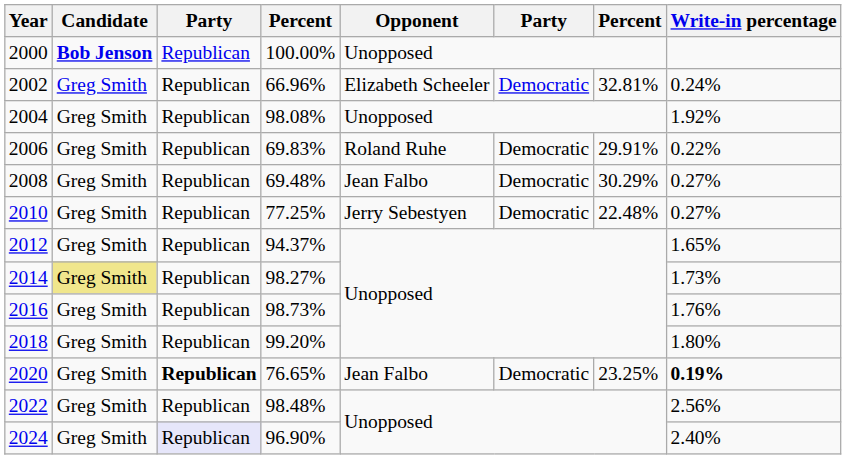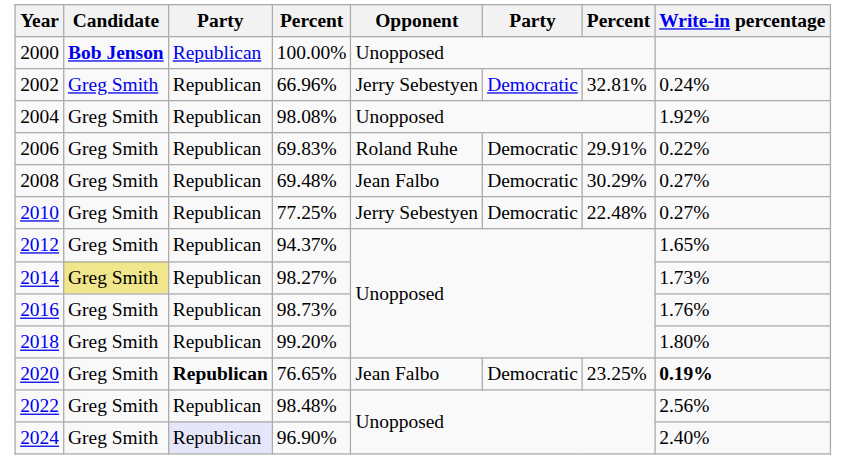 <table class="wikitable sortable" style="margin:0.5em auto; font-size:95%;">
 <tr>
 <th>Year</th>
 <th>Candidate</th>
 <th>Party</th>
 <th>Percent</th>
 <th>Opponent</th>
 <th>Party</th>
 <th>Percent</th>
 <th><a href='#'>Write-in</a> percentage</th>
 </tr>
 <tr>
 <td>2000</td>
 <td><strong><a href='#'>Bob Jenson</a></strong></td>
 <td><a href='#'>Republican</a></td>
 <td>100.00%</td>
 <td colspan="3">Unopposed</td>
 </tr>
 <tr>
 <td>2002</td>
 <td><a href='#'>Greg Smith</a></td>
 <td>Republican</td>
 <td>66.96%</td>
-<td>Elizabeth Scheeler</td>
+<td>Jerry Sebestyen</td>
 <td><a href='#'>Democratic</a></td>
 <td>32.81%</td>
 <td>0.24%</td>
 </tr>
 <tr>
 <td>2004</td>
 <td>Greg Smith</td>
 <td>Republican</td>
 <td>98.08%</td>
 <td colspan="3">Unopposed</td>
 <td>1.92%</td>
 </tr>
 <tr>
 <td>2006</td>
 <td>Greg Smith</td>
 <td>Republican</td>
 <td>69.83%</td>
 <td>Roland Ruhe</td>
 <td>Democratic</td>
 <td>29.91%</td>
 <td>0.22%</td>
 </tr>
 <tr>
 <td>2008</td>
 <td>Greg Smith</td>
 <td>Republican</td>
 <td>69.48%</td>
 <td>Jean Falbo</td>
 <td>Democratic</td>
 <td>30.29%</td>
 <td>0.27%</td>
 </tr>
 <tr>
 <td><a href='#'>2010</a></td>
 <td>Greg Smith</td>
 <td>Republican</td>
 <td>77.25%</td>
 <td>Jerry Sebestyen</td>
 <td>Democratic</td>
 <td>22.48%</td>
 <td>0.27%</td>
 </tr>
 <tr>
 <td><a href='#'>2012</a></td>
 <td>Greg Smith</td>
 <td>Republican</td>
 <td>94.37%</td>
 <td colspan="3" rowspan="4">Unopposed</td>
 <td>1.65%</td>
 </tr>
 <tr>
 <td><a href='#'>2014</a></td>
 <td style="background: khaki;">Greg Smith</td>
 <td>Republican</td>
 <td>98.27%</td>
 <td>1.73%</td>
 </tr>
 <tr>
 <td><a href='#'>2016</a></td>
 <td>Greg Smith</td>
 <td>Republican</td>
 <td>98.73%</td>
 <td>1.76%</td>
 </tr>
 <tr>
 <td><a href='#'>2018</a></td>
 <td>Greg Smith</td>
 <td>Republican</td>
 <td>99.20%</td>
 <td>1.80%</td>
 </tr>
 <tr>
 <td><a href='#'>2020</a></td>
 <td>Greg Smith</td>
 <td><strong>Republican</strong></td>
 <td>76.65%</td>
 <td>Jean Falbo</td>
 <td>Democratic</td>
 <td>23.25%</td>
 <td><strong>0.19%</strong></td>
 </tr>
 <tr>
 <td><a href='#'>2022</a></td>
 <td>Greg Smith</td>
 <td>Republican</td>
 <td>98.48%</td>
 <td colspan="3" rowspan="2">Unopposed</td>
 <td>2.56%</td>
 </tr>
 <tr>
 <td><a href='#'>2024</a></td>
 <td>Greg Smith</td>
 <td style="background: lavender;">Republican</td>
 <td>96.90%</td>
 <td>2.40%</td>
 </tr>
 </table>
